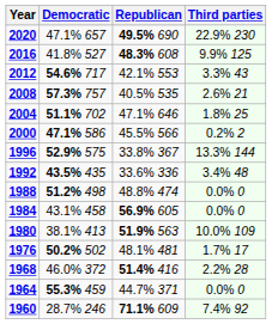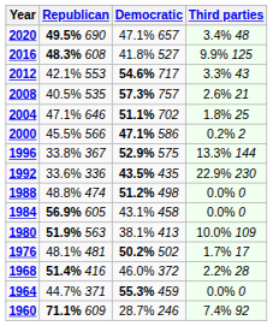 <table class="wikitable" style="float:right; font-size:95%;">
 <tr bgcolor=lightgrey>
 <th>Year</th>
+<th><a href='#'>Republican</a></th>
 <th><a href='#'>Democratic</a></th>
-<th><a href='#'>Republican</a></th>
 <th><a href='#'>Third parties</a></th>
 </tr>
 <tr>
 <td style="text-align:center;" ><strong><a href='#'>2020</a></strong></td>
+<td style="text-align:center;" ><strong>49.5%</strong> <em>690</em></td>
 <td style="text-align:center;" >47.1% <em>657</em></td>
-<td style="text-align:center;" ><strong>49.5%</strong> <em>690</em></td>
-<td style="text-align:center; background:honeyDew;">22.9% <em>230</em></td>
+<td style="text-align:center; background:honeyDew;">3.4% <em>48</em></td>
 </tr>
 <tr>
 <td style="text-align:center;" ><strong><a href='#'>2016</a></strong></td>
+<td style="text-align:center;" ><strong>48.3%</strong> <em>608</em></td>
 <td style="text-align:center;" >41.8% <em>527</em></td>
-<td style="text-align:center;" ><strong>48.3%</strong> <em>608</em></td>
 <td style="text-align:center; background:honeyDew;">9.9% <em>125</em></td>
 </tr>
 <tr>
 <td style="text-align:center;" ><strong><a href='#'>2012</a></strong></td>
+<td style="text-align:center;" >42.1% <em>553</em></td>
 <td style="text-align:center;" ><strong>54.6%</strong> <em>717</em></td>
-<td style="text-align:center;" >42.1% <em>553</em></td>
 <td style="text-align:center; background:honeyDew;">3.3% <em>43</em></td>
 </tr>
 <tr>
 <td style="text-align:center;" ><strong><a href='#'>2008</a></strong></td>
+<td style="text-align:center;" >40.5% <em>535</em></td>
 <td style="text-align:center;" ><strong>57.3%</strong> <em>757</em></td>
-<td style="text-align:center;" >40.5% <em>535</em></td>
 <td style="text-align:center; background:honeyDew;">2.6% <em>21</em></td>
 </tr>
 <tr>
 <td style="text-align:center;" ><strong><a href='#'>2004</a></strong></td>
+<td style="text-align:center;" >47.1% <em>646</em></td>
 <td style="text-align:center;" ><strong>51.1%</strong> <em>702</em></td>
-<td style="text-align:center;" >47.1% <em>646</em></td>
 <td style="text-align:center; background:honeyDew;">1.8% <em>25</em></td>
 </tr>
 <tr>
 <td style="text-align:center;" ><strong><a href='#'>2000</a></strong></td>
+<td style="text-align:center;" >45.5% <em>566</em></td>
 <td style="text-align:center;" ><strong>47.1%</strong> <em>586</em></td>
-<td style="text-align:center;" >45.5% <em>566</em></td>
 <td style="text-align:center; background:honeyDew;">0.2% <em>2</em></td>
 </tr>
 <tr>
 <td style="text-align:center;" ><strong><a href='#'>1996</a></strong></td>
+<td style="text-align:center;" >33.8% <em>367</em></td>
 <td style="text-align:center;" ><strong>52.9%</strong> <em>575</em></td>
-<td style="text-align:center;" >33.8% <em>367</em></td>
 <td style="text-align:center; background:honeyDew;">13.3% <em>144</em></td>
 </tr>
 <tr>
 <td style="text-align:center;" ><strong><a href='#'>1992</a></strong></td>
+<td style="text-align:center;" >33.6% <em>336</em></td>
 <td style="text-align:center;" ><strong>43.5%</strong> <em>435</em></td>
-<td style="text-align:center;" >33.6% <em>336</em></td>
-<td style="text-align:center; background:honeyDew;">3.4% <em>48</em></td>
+<td style="text-align:center; background:honeyDew;">22.9% <em>230</em></td>
 </tr>
 <tr>
 <td style="text-align:center;" ><strong><a href='#'>1988</a></strong></td>
+<td style="text-align:center;" >48.8% <em>474</em></td>
 <td style="text-align:center;" ><strong>51.2%</strong> <em>498</em></td>
-<td style="text-align:center;" >48.8% <em>474</em></td>
 <td style="text-align:center; background:honeyDew;">0.0% <em>0</em></td>
 </tr>
 <tr>
 <td style="text-align:center;" ><strong><a href='#'>1984</a></strong></td>
+<td style="text-align:center;" ><strong>56.9%</strong> <em>605</em></td>
 <td style="text-align:center;" >43.1% <em>458</em></td>
-<td style="text-align:center;" ><strong>56.9%</strong> <em>605</em></td>
 <td style="text-align:center; background:honeyDew;">0.0% <em>0</em></td>
 </tr>
 <tr>
 <td style="text-align:center;" ><strong><a href='#'>1980</a></strong></td>
+<td style="text-align:center;" ><strong>51.9%</strong> <em>563</em></td>
 <td style="text-align:center;" >38.1% <em>413</em></td>
-<td style="text-align:center;" ><strong>51.9%</strong> <em>563</em></td>
 <td style="text-align:center; background:honeyDew;">10.0% <em>109</em></td>
 </tr>
 <tr>
 <td style="text-align:center;" ><strong><a href='#'>1976</a></strong></td>
+<td style="text-align:center;" >48.1% <em>481</em></td>
 <td style="text-align:center;" ><strong>50.2%</strong> <em>502</em></td>
-<td style="text-align:center;" >48.1% <em>481</em></td>
 <td style="text-align:center; background:honeyDew;">1.7% <em>17</em></td>
 </tr>
 <tr>
 <td style="text-align:center;" ><strong><a href='#'>1968</a></strong></td>
+<td style="text-align:center;" ><strong>51.4%</strong> <em>416</em></td>
 <td style="text-align:center;" >46.0% <em>372</em></td>
-<td style="text-align:center;" ><strong>51.4%</strong> <em>416</em></td>
 <td style="text-align:center; background:honeyDew;">2.2% <em>28</em></td>
 </tr>
 <tr>
 <td style="text-align:center;" ><strong><a href='#'>1964</a></strong></td>
+<td style="text-align:center;" >44.7% <em>371</em></td>
 <td style="text-align:center;" ><strong>55.3%</strong> <em>459</em></td>
-<td style="text-align:center;" >44.7% <em>371</em></td>
 <td style="text-align:center; background:honeyDew;">0.0% <em>0</em></td>
 </tr>
 <tr>
 <td style="text-align:center;" ><strong><a href='#'>1960</a></strong></td>
+<td style="text-align:center;" ><strong>71.1%</strong> <em>609</em></td>
 <td style="text-align:center;" >28.7% <em>246</em></td>
-<td style="text-align:center;" ><strong>71.1%</strong> <em>609</em></td>
 <td style="text-align:center; background:honeyDew;">7.4% <em>92</em></td>
 </tr>
 </table>
